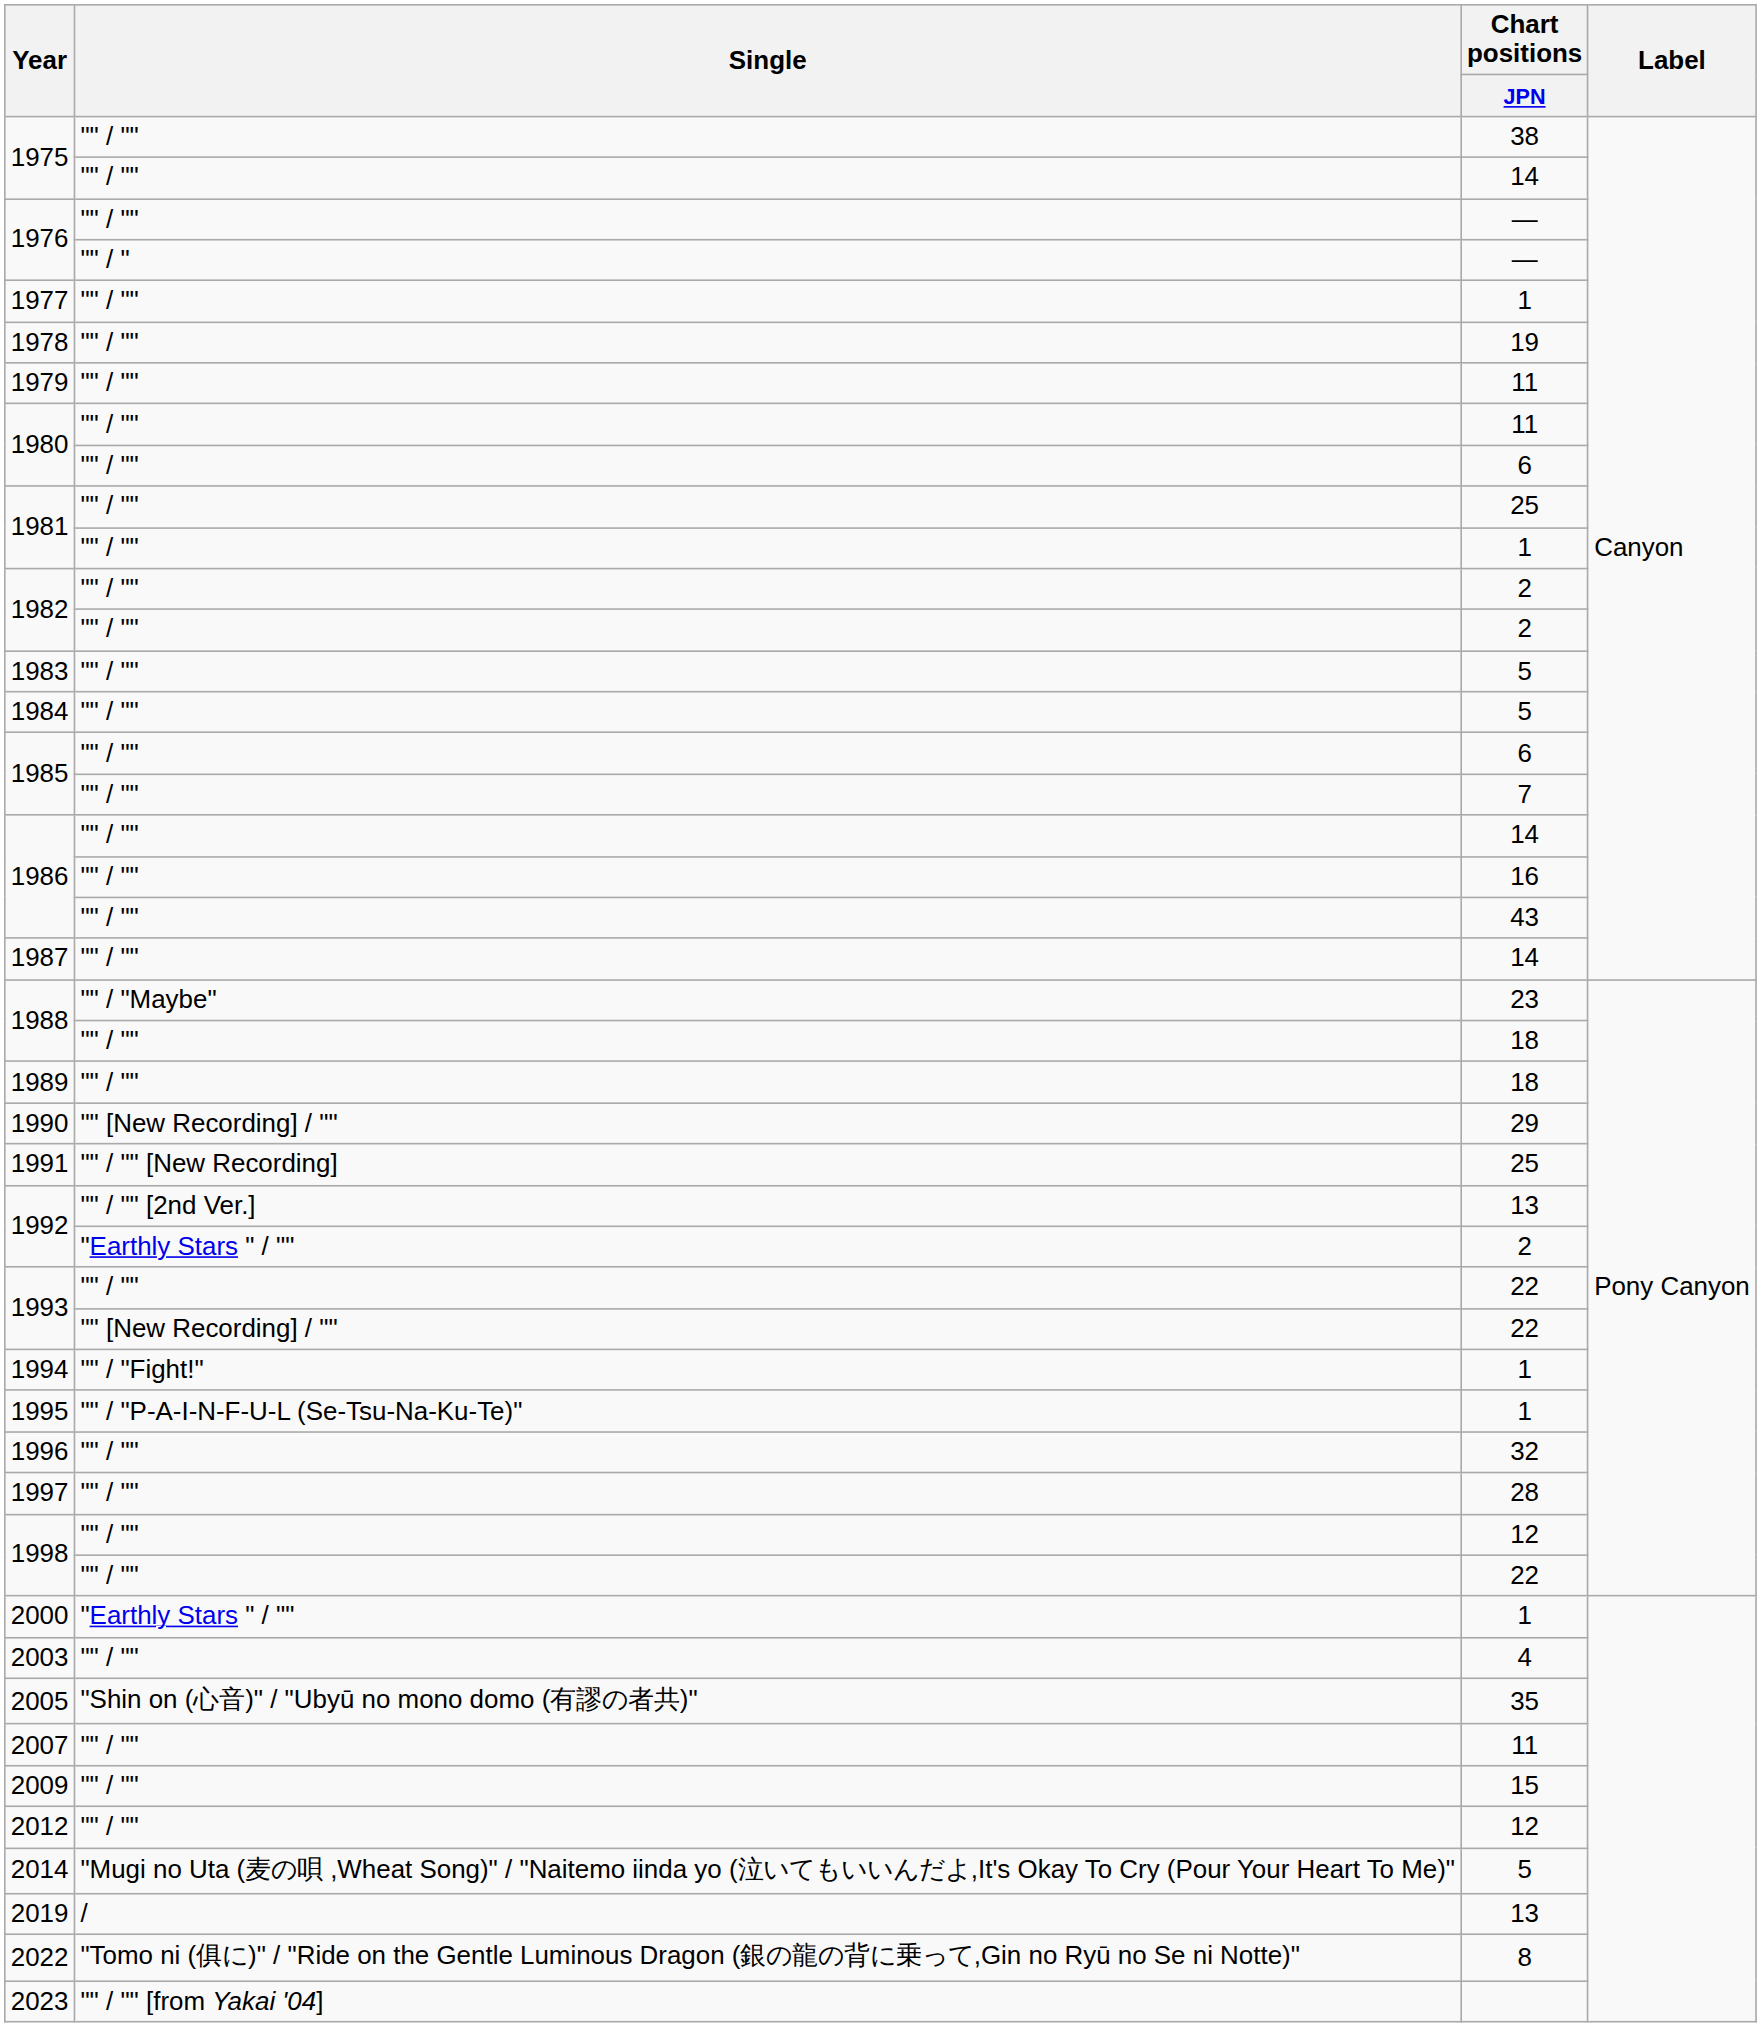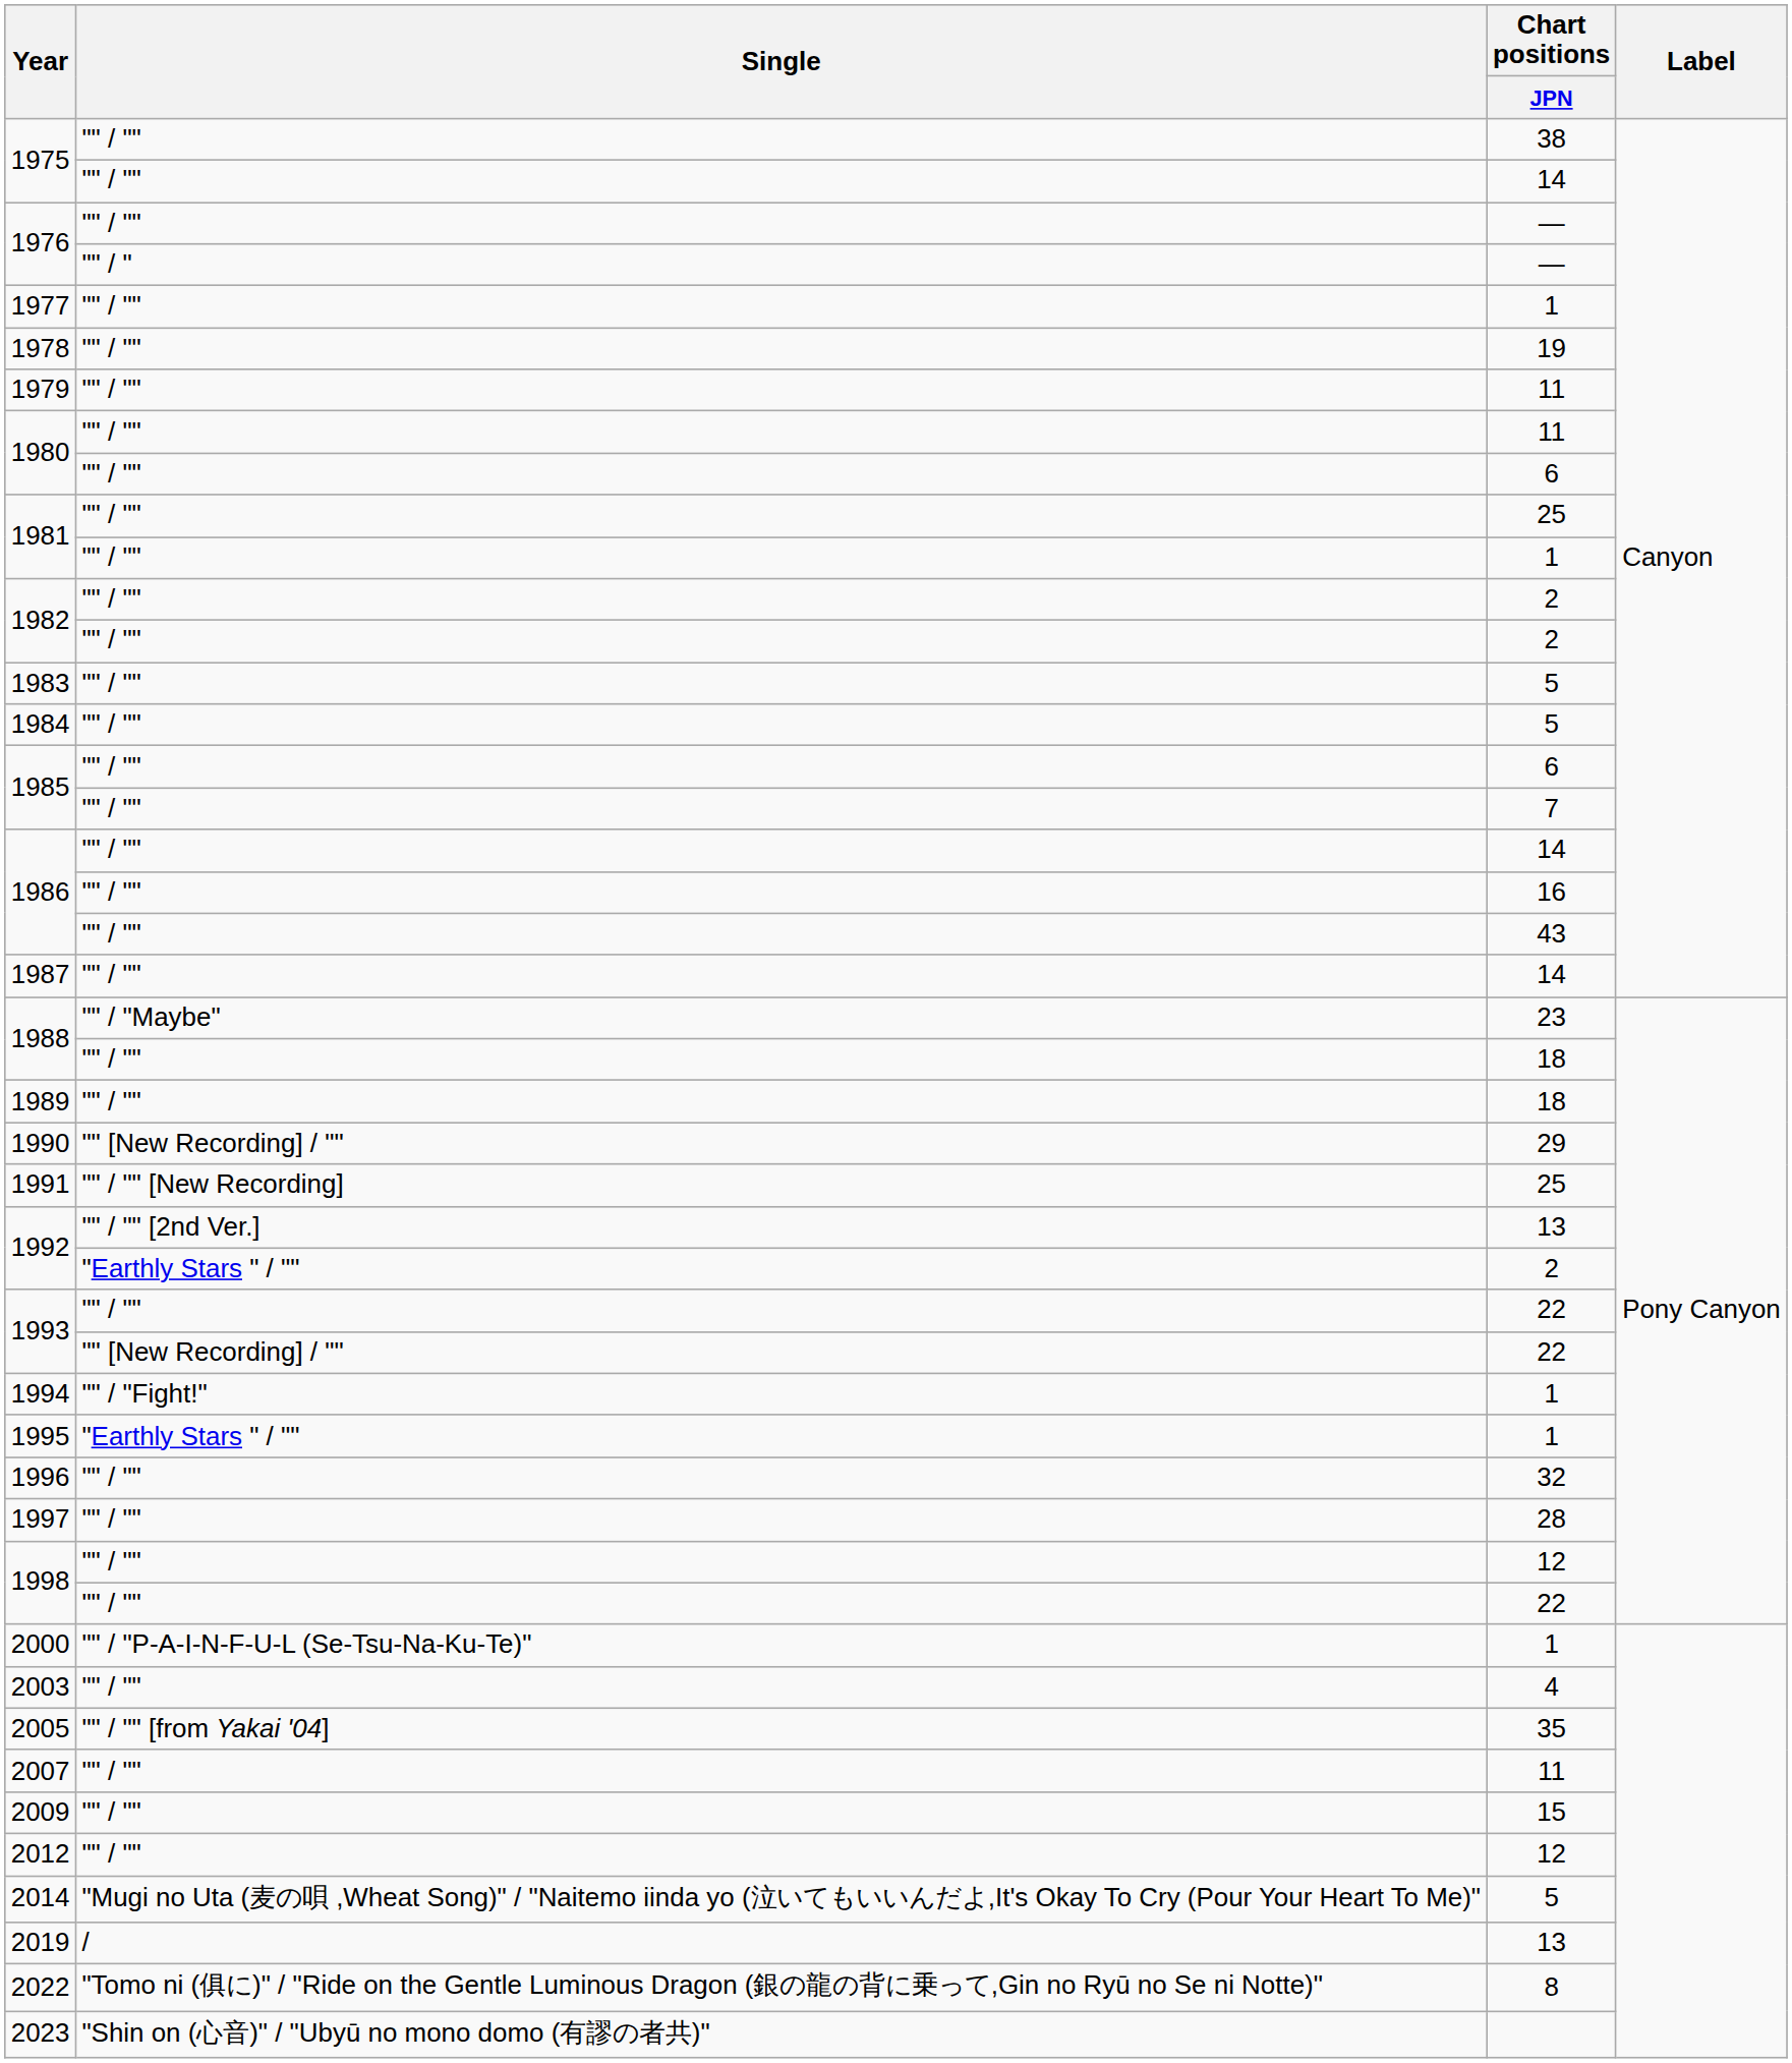 <table class="wikitable sortable">
 <tr>
 <th rowspan="2">Year</th>
 <th rowspan="2">Single</th>
 <th>Chart<br>positions</th>
 <th rowspan="2">Label</th>
 </tr>
 <tr>
 <th><small><a href='#'>JPN</a></small></th>
 </tr>
 <tr>
 <td rowspan="2">1975</td>
 <td>"" / ""</td>
 <td align="center">38</td>
 <td rowspan="21">Canyon</td>
 </tr>
 <tr>
 <td>"" / ""</td>
 <td align="center">14</td>
 </tr>
 <tr>
 <td rowspan="2">1976</td>
 <td>"" / ""</td>
 <td align="center">—</td>
 </tr>
 <tr>
 <td>"" / "</td>
 <td align="center">—</td>
 </tr>
 <tr>
 <td>1977</td>
 <td>"" / ""</td>
 <td align="center">1</td>
 </tr>
 <tr>
 <td rowspan="1" align="center">1978</td>
 <td>"" / ""</td>
 <td align="center">19</td>
 </tr>
 <tr>
 <td>1979</td>
 <td>"" / ""</td>
 <td align="center">11</td>
 </tr>
 <tr>
 <td rowspan="2">1980</td>
 <td>"" / ""</td>
 <td align="center">11</td>
 </tr>
 <tr>
 <td>"" / ""</td>
 <td align="center">6</td>
 </tr>
 <tr>
 <td rowspan="2">1981</td>
 <td>"" / ""</td>
 <td align="center">25</td>
 </tr>
 <tr>
 <td>"" / ""</td>
 <td align="center">1</td>
 </tr>
 <tr>
 <td rowspan="2">1982</td>
 <td>"" / ""</td>
 <td align="center">2</td>
 </tr>
 <tr>
 <td>"" / ""</td>
 <td align="center">2</td>
 </tr>
 <tr>
 <td>1983</td>
 <td>"" / ""</td>
 <td align="center">5</td>
 </tr>
 <tr>
 <td>1984</td>
 <td>"" / ""</td>
 <td align="center">5</td>
 </tr>
 <tr>
 <td rowspan="2">1985</td>
 <td>"" / ""</td>
 <td align="center">6</td>
 </tr>
 <tr>
 <td>"" / ""</td>
 <td align="center">7</td>
 </tr>
 <tr>
 <td rowspan="3">1986</td>
 <td>"" / ""</td>
 <td align="center">14</td>
 </tr>
 <tr>
 <td>"" / ""</td>
 <td align="center">16</td>
 </tr>
 <tr>
 <td>"" / ""</td>
 <td align="center">43</td>
 </tr>
 <tr>
 <td>1987</td>
 <td>"" / ""</td>
 <td align="center">14</td>
 </tr>
 <tr>
 <td rowspan="2">1988</td>
 <td>"" / "Maybe"</td>
 <td align="center">23</td>
 <td rowspan="15">Pony Canyon</td>
 </tr>
 <tr>
 <td>"" / ""</td>
 <td align="center">18</td>
 </tr>
 <tr>
 <td>1989</td>
 <td>"" / ""</td>
 <td align="center">18</td>
 </tr>
 <tr>
 <td>1990</td>
 <td>"" [New Recording] / ""</td>
 <td align="center">29</td>
 </tr>
 <tr>
 <td>1991</td>
 <td>"" / "" [New Recording]</td>
 <td align="center">25</td>
 </tr>
 <tr>
 <td rowspan="2">1992</td>
 <td>"" / "" [2nd Ver.]</td>
 <td align="center">13</td>
 </tr>
 <tr>
 <td>"<a href='#'>Earthly Stars</a> " / ""</td>
 <td align="center">2</td>
 </tr>
 <tr>
 <td rowspan="2">1993</td>
 <td>"" / ""</td>
 <td align="center">22</td>
 </tr>
 <tr>
 <td>"" [New Recording] / ""</td>
 <td align="center">22</td>
 </tr>
 <tr>
 <td>1994</td>
 <td>"" / "Fight!"</td>
 <td align="center">1</td>
 </tr>
 <tr>
 <td>1995</td>
-<td>"" / "P-A-I-N-F-U-L (Se-Tsu-Na-Ku-Te)"</td>
+<td>"<a href='#'>Earthly Stars</a> " / ""</td>
 <td align="center">1</td>
 </tr>
 <tr>
 <td>1996</td>
 <td>"" / ""</td>
 <td align="center">32</td>
 </tr>
 <tr>
 <td>1997</td>
 <td align="left">"" / ""</td>
 <td align="center">28</td>
 </tr>
 <tr>
 <td rowspan="2">1998</td>
 <td>"" / ""</td>
 <td align="center">12</td>
 </tr>
 <tr>
 <td>"" / ""</td>
 <td align="center">22</td>
 </tr>
 <tr>
 <td>2000</td>
-<td>"<a href='#'>Earthly Stars</a> " / ""</td>
+<td>"" / "P-A-I-N-F-U-L (Se-Tsu-Na-Ku-Te)"</td>
 <td align="center">1</td>
 </tr>
 <tr>
 <td>2003</td>
 <td>"" / ""</td>
 <td align="center">4</td>
 </tr>
 <tr>
 <td>2005</td>
-<td>"Shin on (心音)" / "Ubyū no mono domo (有謬の者共)"</td>
+<td>"" / "" [from <em>Yakai '04</em>]</td>
 <td align="center">35</td>
 </tr>
 <tr>
 <td>2007</td>
 <td>"" / ""</td>
 <td align="center">11</td>
 </tr>
 <tr>
 <td>2009</td>
 <td>"" / ""</td>
 <td align="center">15</td>
 </tr>
 <tr>
 <td>2012</td>
 <td>"" / ""</td>
 <td align="center">12</td>
 </tr>
 <tr>
 <td>2014</td>
 <td>"Mugi no Uta (麦の唄 ,Wheat Song)" / "Naitemo iinda yo (泣いてもいいんだよ,It's Okay To Cry (Pour Your Heart To Me)"</td>
 <td align="center">5</td>
 </tr>
 <tr>
 <td>2019</td>
 <td> / </td>
 <td align="center">13</td>
 </tr>
 <tr>
 <td>2022</td>
 <td>"Tomo ni (俱に)" / "Ride on the Gentle Luminous Dragon (銀の龍の背に乗って,Gin no Ryū no Se ni Notte)"</td>
 <td align="center">8</td>
 </tr>
 <tr>
 <td>2023</td>
-<td>"" / "" [from <em>Yakai '04</em>]</td>
+<td>"Shin on (心音)" / "Ubyū no mono domo (有謬の者共)"</td>
 <td align="center"></td>
 </tr>
 </table>
